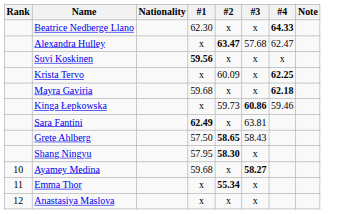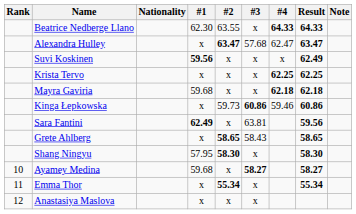 <table class="wikitable sortable" style="text-align:center">
 <tr>
 <th>Rank</th>
 <th>Name</th>
 <th>Nationality</th>
 <th>#1</th>
 <th>#2</th>
 <th>#3</th>
 <th>#4</th>
+<th>Result</th>
 <th>Note</th>
 </tr>
 <tr>
 <td></td>
 <td align=left><a href='#'>Beatrice Nedberge Llano</a></td>
 <td align=left></td>
 <td>62.30</td>
+<td>63.55</td>
 <td>x</td>
-<td>x</td>
+<td><strong>64.33</strong></td>
 <td><strong>64.33</strong></td>
 <td></td>
 </tr>
 <tr>
 <td></td>
 <td align=left><a href='#'>Alexandra Hulley</a></td>
 <td align=left></td>
 <td>x</td>
 <td><strong>63.47</strong></td>
 <td>57.68</td>
 <td>62.47</td>
+<td><strong>63.47</strong></td>
 <td></td>
 </tr>
 <tr>
 <td></td>
 <td align=left><a href='#'>Suvi Koskinen</a></td>
 <td align=left></td>
 <td><strong>59.56</strong></td>
 <td>x</td>
 <td>x</td>
 <td>x</td>
+<td><strong>62.49</strong></td>
 <td></td>
 </tr>
 <tr>
 <td></td>
 <td align=left><a href='#'>Krista Tervo</a></td>
 <td align=left></td>
 <td>x</td>
-<td>60.09</td>
 <td>x</td>
+<td>x</td>
+<td><strong>62.25</strong></td>
 <td><strong>62.25</strong></td>
 <td></td>
 </tr>
 <tr>
 <td></td>
 <td align=left><a href='#'>Mayra Gaviria</a></td>
 <td align=left></td>
 <td>59.68</td>
 <td>x</td>
 <td>x</td>
 <td><strong>62.18</strong></td>
+<td><strong>62.18</strong></td>
 <td><strong></strong></td>
 </tr>
 <tr>
 <td></td>
 <td align=left><a href='#'>Kinga Łepkowska</a></td>
 <td align=left></td>
 <td>x</td>
 <td>59.73</td>
 <td><strong>60.86</strong></td>
 <td>59.46</td>
+<td><strong>60.86</strong></td>
 <td><strong></strong></td>
 </tr>
 <tr>
 <td></td>
 <td align=left><a href='#'>Sara Fantini</a></td>
 <td align=left></td>
 <td><strong>62.49</strong></td>
 <td>x</td>
 <td>63.81</td>
 <td></td>
+<td><strong>59.56</strong></td>
 <td></td>
 </tr>
 <tr>
 <td></td>
 <td align=left><a href='#'>Grete Ahlberg</a></td>
 <td align=left></td>
-<td>57.50</td>
+<td>x</td>
 <td><strong>58.65</strong></td>
 <td>58.43</td>
 <td></td>
+<td><strong>58.65</strong></td>
 <td></td>
 </tr>
 <tr>
 <td></td>
 <td align=left><a href='#'>Shang Ningyu</a></td>
 <td align=left></td>
 <td>57.95</td>
 <td><strong>58.30</strong></td>
 <td>x</td>
 <td></td>
+<td><strong>58.30</strong></td>
 <td></td>
 </tr>
 <tr>
 <td>10</td>
 <td align=left><a href='#'>Ayamey Medina</a></td>
 <td align=left></td>
 <td>59.68</td>
 <td>x</td>
 <td><strong>58.27</strong></td>
 <td></td>
+<td><strong>58.27</strong></td>
 <td></td>
 </tr>
 <tr>
 <td>11</td>
 <td align=left><a href='#'>Emma Thor</a></td>
 <td align=left></td>
 <td>x</td>
 <td><strong>55.34</strong></td>
 <td>x</td>
 <td></td>
+<td><strong>55.34</strong></td>
 <td></td>
 </tr>
 <tr>
 <td>12</td>
 <td align=left><a href='#'>Anastasiya Maslova</a></td>
 <td align=left></td>
 <td>x</td>
 <td>x</td>
 <td>x</td>
 <td></td>
+<td><strong></strong></td>
 <td></td>
 </tr>
 </table>
